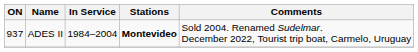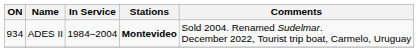 <table class="wikitable">
 <tr>
 <th>ON</th>
 <th>Name</th>
 <th>In Service</th>
 <th>Stations</th>
 <th>Comments</th>
 </tr>
 <tr>
-<td>937</td>
+<td>934</td>
 <td>ADES II</td>
 <td>1984–2004</td>
 <td><strong>Montevideo</strong></td>
 <td>Sold 2004. Renamed <em>Sudelmar</em>.<br>December 2022, Tourist trip boat, Carmelo, Uruguay</td>
 </tr>
 <tr>
 </tr>
 </table>
